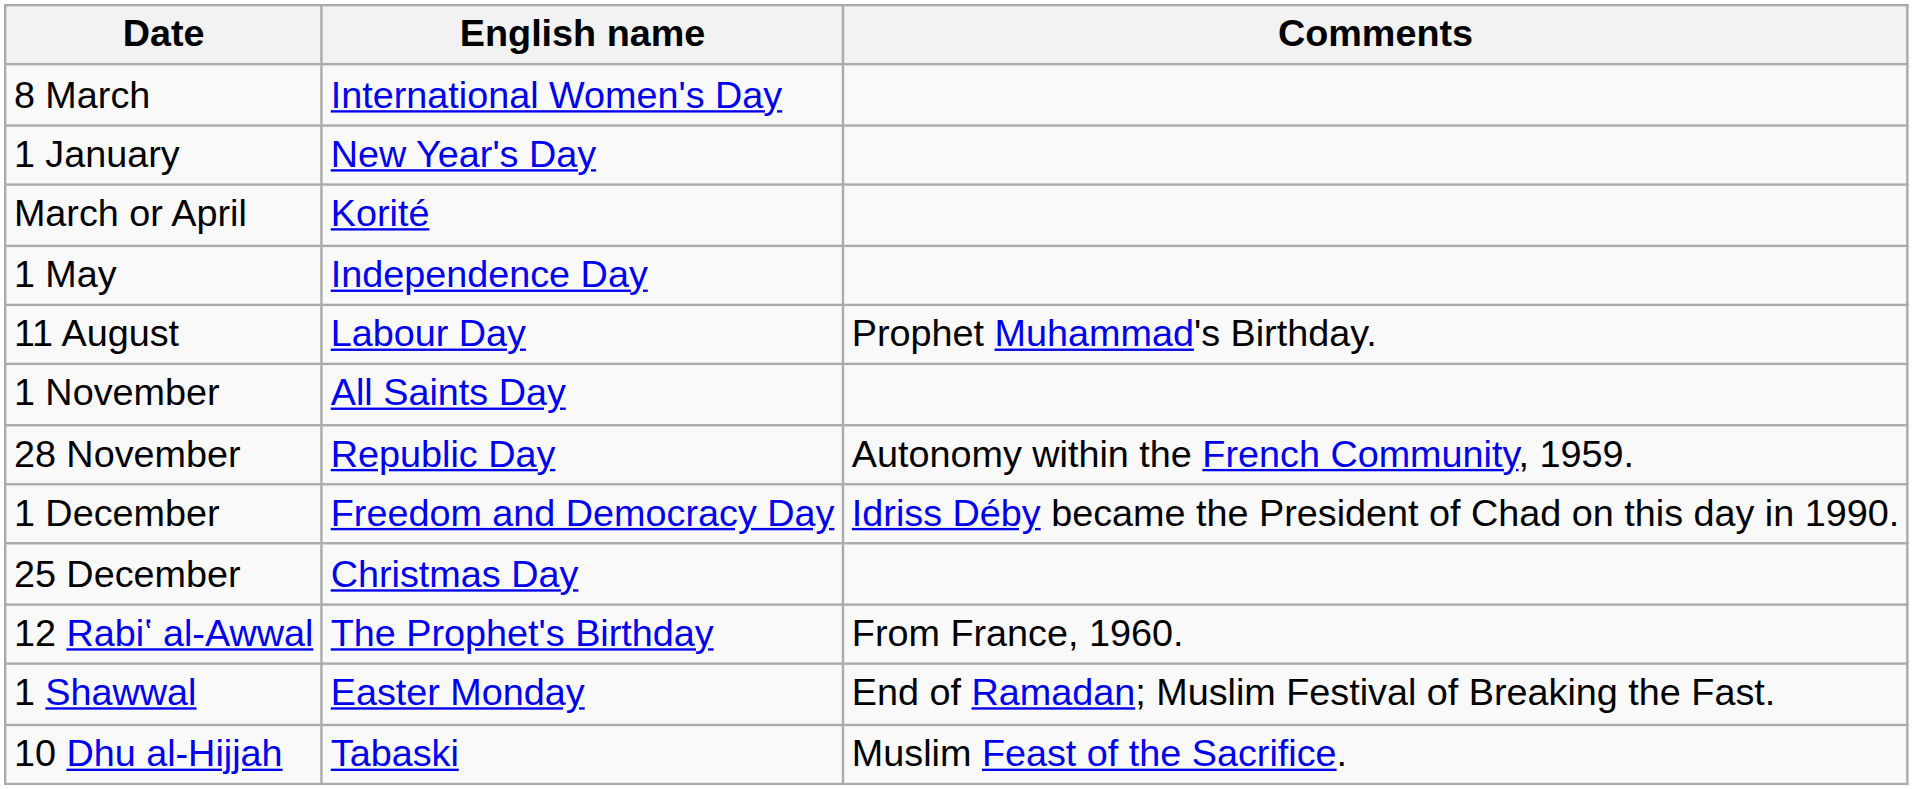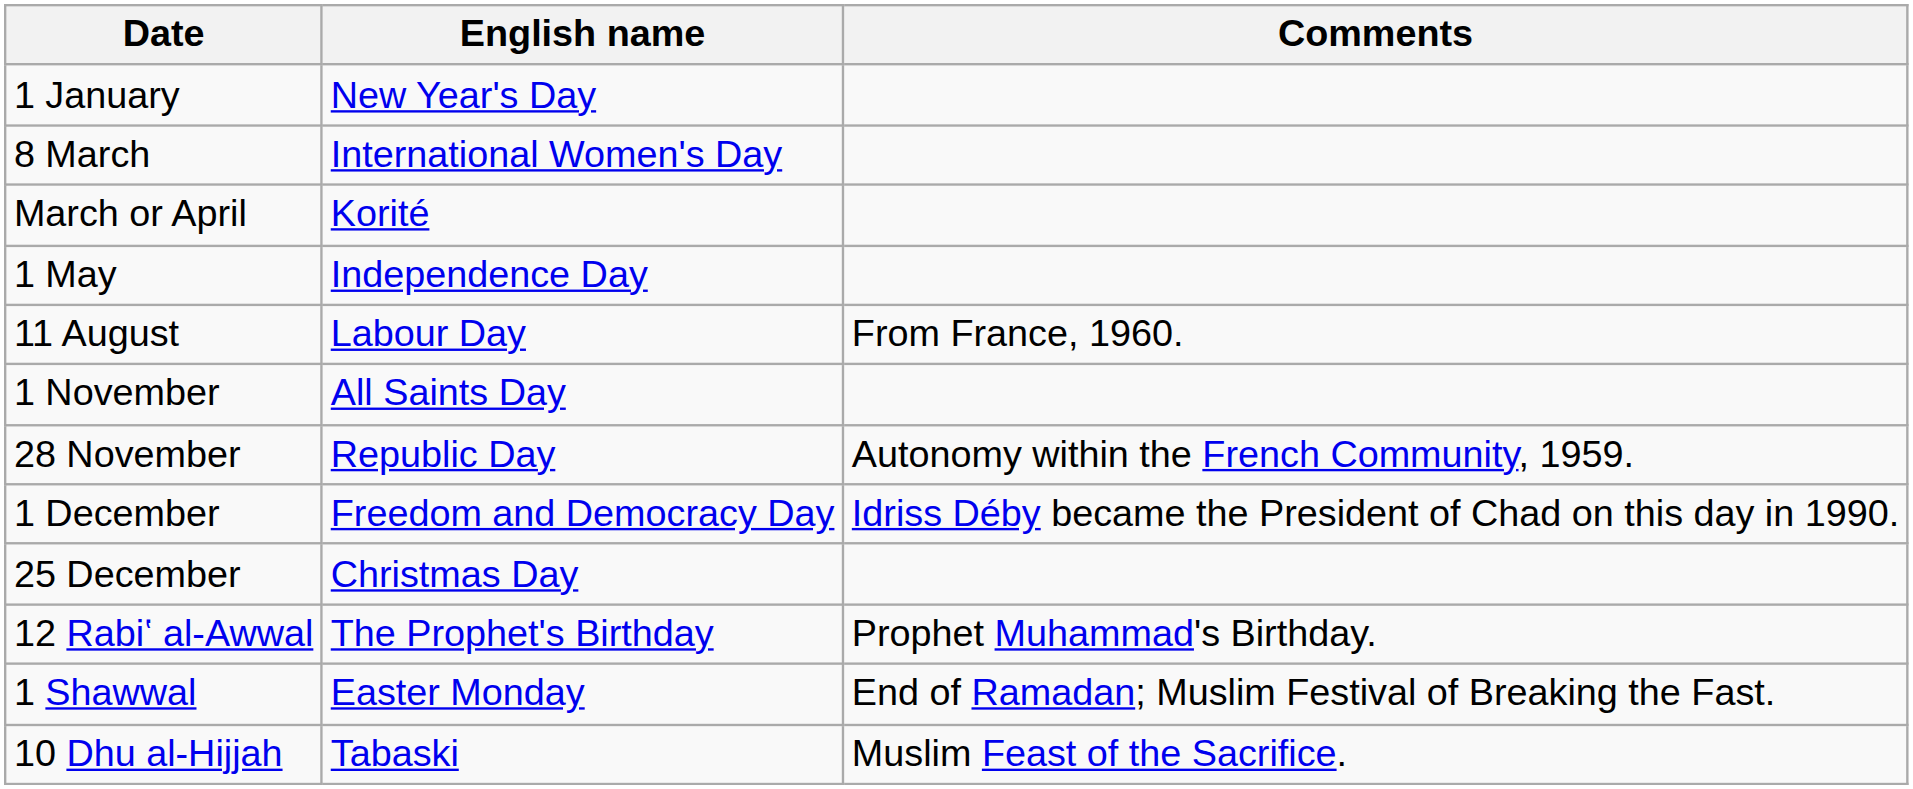 <table class="wikitable">
 <tr>
 <th>Date</th>
 <th>English name</th>
 <th>Comments</th>
 </tr>
 <tr>
-<td>8 March</td>
-<td><a href='#'>International Women's Day</a></td>
+<td>1 January</td>
+<td><a href='#'>New Year's Day</a></td>
 <td></td>
 </tr>
 <tr>
-<td>1 January</td>
-<td><a href='#'>New Year's Day</a></td>
+<td>8 March</td>
+<td><a href='#'>International Women's Day</a></td>
 <td></td>
 </tr>
 <tr>
 <td>March or April</td>
 <td><a href='#'>Korité</a></td>
 <td></td>
 </tr>
 <tr>
 <td>1 May</td>
 <td><a href='#'>Independence Day</a></td>
 <td></td>
 </tr>
 <tr>
 <td>11 August</td>
 <td><a href='#'>Labour Day</a></td>
-<td>Prophet <a href='#'>Muhammad</a>'s Birthday.</td>
+<td>From France, 1960.</td>
 </tr>
 <tr>
 <td>1 November</td>
 <td><a href='#'>All Saints Day</a></td>
 <td></td>
 </tr>
 <tr>
 <td>28 November</td>
 <td><a href='#'>Republic Day</a></td>
 <td>Autonomy within the <a href='#'>French Community</a>, 1959.</td>
 </tr>
 <tr>
 <td>1 December</td>
 <td><a href='#'>Freedom and Democracy Day</a></td>
 <td><a href='#'>Idriss Déby</a> became the President of Chad on this day in 1990.</td>
 </tr>
 <tr>
 <td>25 December</td>
 <td><a href='#'>Christmas Day</a></td>
 <td></td>
 </tr>
 <tr>
 <td>12 <a href='#'>Rabiʽ al-Awwal</a></td>
 <td><a href='#'>The Prophet's Birthday</a></td>
-<td>From France, 1960.</td>
+<td>Prophet <a href='#'>Muhammad</a>'s Birthday.</td>
 </tr>
 <tr>
 <td>1 <a href='#'>Shawwal</a></td>
 <td><a href='#'>Easter Monday</a></td>
 <td>End of <a href='#'>Ramadan</a>; Muslim Festival of Breaking the Fast.</td>
 </tr>
 <tr>
 <td>10 <a href='#'>Dhu al-Hijjah</a></td>
 <td><a href='#'>Tabaski</a></td>
 <td>Muslim <a href='#'>Feast of the Sacrifice</a>.</td>
 </tr>
 </table>
